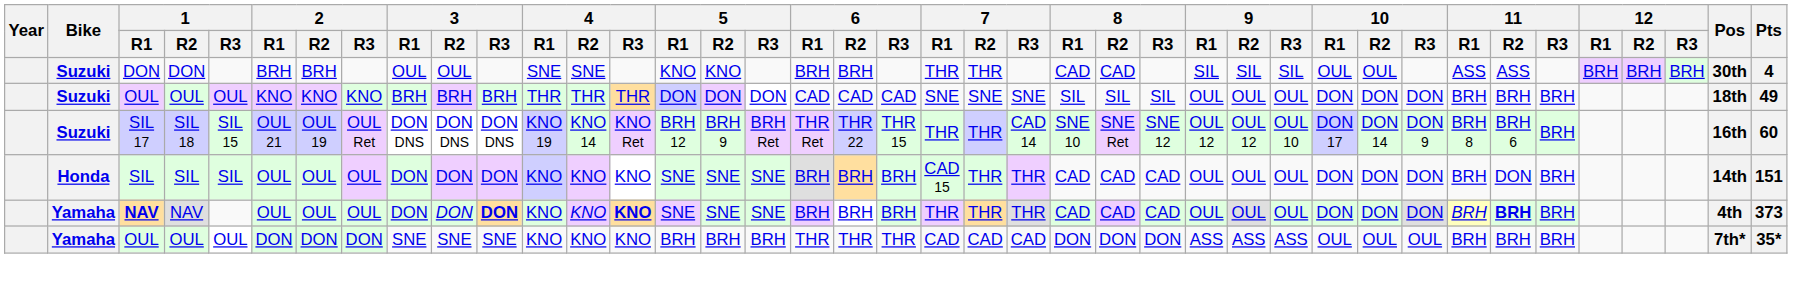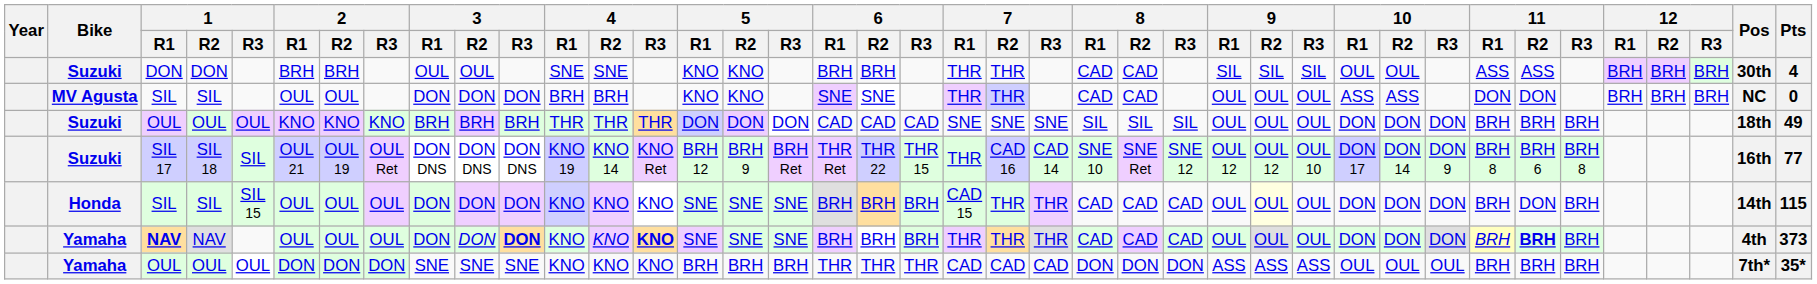 <table class="wikitable" style="text-align:center; font-size:85%;">
 <tr>
 <th rowspan="2">Year</th>
 <th rowspan="2">Bike</th>
 <th colspan="3">1</th>
 <th colspan="3">2</th>
 <th colspan="3">3</th>
 <th colspan="3">4</th>
 <th colspan="3">5</th>
 <th colspan="3">6</th>
 <th colspan="3">7</th>
 <th colspan="3">8</th>
 <th colspan="3">9</th>
 <th colspan="3">10</th>
 <th colspan="3">11</th>
 <th colspan="3">12</th>
 <th rowspan="2">Pos</th>
 <th rowspan="2">Pts</th>
 </tr>
 <tr>
 <th>R1</th>
 <th>R2</th>
 <th>R3</th>
 <th>R1</th>
 <th>R2</th>
 <th>R3</th>
 <th>R1</th>
 <th>R2</th>
 <th>R3</th>
 <th>R1</th>
 <th>R2</th>
 <th>R3</th>
 <th>R1</th>
 <th>R2</th>
 <th>R3</th>
 <th>R1</th>
 <th>R2</th>
 <th>R3</th>
 <th>R1</th>
 <th>R2</th>
 <th>R3</th>
 <th>R1</th>
 <th>R2</th>
 <th>R3</th>
 <th>R1</th>
 <th>R2</th>
 <th>R3</th>
 <th>R1</th>
 <th>R2</th>
 <th>R3</th>
 <th>R1</th>
 <th>R2</th>
 <th>R3</th>
 <th>R1</th>
 <th>R2</th>
 <th>R3</th>
 </tr>
 <tr>
 <th></th>
 <th><a href='#'>Suzuki</a></th>
 <td><a href='#'>DON</a></td>
 <td><a href='#'>DON</a></td>
 <td></td>
 <td><a href='#'>BRH</a></td>
 <td><a href='#'>BRH</a></td>
 <td></td>
 <td><a href='#'>OUL</a></td>
 <td><a href='#'>OUL</a></td>
 <td></td>
 <td><a href='#'>SNE</a></td>
 <td><a href='#'>SNE</a></td>
 <td></td>
 <td><a href='#'>KNO</a></td>
 <td><a href='#'>KNO</a></td>
 <td></td>
 <td><a href='#'>BRH</a></td>
 <td><a href='#'>BRH</a></td>
 <td></td>
 <td><a href='#'>THR</a></td>
 <td><a href='#'>THR</a></td>
 <td></td>
 <td><a href='#'>CAD</a></td>
 <td><a href='#'>CAD</a></td>
 <td></td>
 <td><a href='#'>SIL</a></td>
 <td><a href='#'>SIL</a></td>
 <td><a href='#'>SIL</a></td>
 <td><a href='#'>OUL</a></td>
 <td><a href='#'>OUL</a></td>
 <td></td>
 <td><a href='#'>ASS</a></td>
 <td><a href='#'>ASS</a></td>
 <td></td>
 <td style="background:#EFCFFF;"><a href='#'>BRH</a><br></td>
 <td style="background:#EFCFFF;"><a href='#'>BRH</a><br></td>
 <td style="background:#DFFFDF;"><a href='#'>BRH</a><br></td>
 <th>30th</th>
 <th>4</th>
 </tr>
 <tr>
 <th></th>
+<th><a href='#'>MV Agusta</a></th>
+<td><a href='#'>SIL</a></td>
+<td><a href='#'>SIL</a></td>
+<td></td>
+<td><a href='#'>OUL</a></td>
+<td><a href='#'>OUL</a></td>
+<td></td>
+<td><a href='#'>DON</a></td>
+<td><a href='#'>DON</a></td>
+<td><a href='#'>DON</a></td>
+<td><a href='#'>BRH</a></td>
+<td><a href='#'>BRH</a></td>
+<td></td>
+<td><a href='#'>KNO</a></td>
+<td><a href='#'>KNO</a></td>
+<td></td>
+<td style="background:#EFCFFF;"><a href='#'>SNE</a><br></td>
+<td style="background:#FFFFFF;"><a href='#'>SNE</a><br></td>
+<td></td>
+<td style="background:#EFCFFF;"><a href='#'>THR</a><br></td>
+<td style="background:#CFCFFF;"><a href='#'>THR</a><br></td>
+<td></td>
+<td><a href='#'>CAD</a></td>
+<td><a href='#'>CAD</a></td>
+<td></td>
+<td><a href='#'>OUL</a></td>
+<td><a href='#'>OUL</a></td>
+<td><a href='#'>OUL</a></td>
+<td><a href='#'>ASS</a></td>
+<td><a href='#'>ASS</a></td>
+<td></td>
+<td><a href='#'>DON</a></td>
+<td><a href='#'>DON</a></td>
+<td></td>
+<td><a href='#'>BRH</a></td>
+<td><a href='#'>BRH</a></td>
+<td><a href='#'>BRH</a></td>
+<th>NC</th>
+<th>0</th>
+</tr>
+<tr>
+<th></th>
 <th><a href='#'>Suzuki</a></th>
 <td style="background:#EFCFFF;"><a href='#'>OUL</a><br></td>
 <td style="background:#DFFFDF;"><a href='#'>OUL</a><br></td>
 <td style="background:#EFCFFF;"><a href='#'>OUL</a><br></td>
 <td style="background:#EFCFFF;"><a href='#'>KNO</a><br></td>
 <td style="background:#EFCFFF;"><a href='#'>KNO</a><br></td>
 <td style="background:#DFFFDF;"><a href='#'>KNO</a><br></td>
 <td style="background:#DFFFDF;"><a href='#'>BRH</a><br></td>
 <td style="background:#EFCFFF;"><a href='#'>BRH</a><br></td>
 <td style="background:#DFFFDF;"><a href='#'>BRH</a><br></td>
 <td style="background:#DFFFDF;"><a href='#'>THR</a><br></td>
 <td style="background:#DFFFDF;"><a href='#'>THR</a><br></td>
 <td style="background:#FFDF9F;"><a href='#'>THR</a><br></td>
 <td style="background:#CFCFFF;"><a href='#'>DON</a><br></td>
 <td style="background:#EFCFFF;"><a href='#'>DON</a><br></td>
 <td style="background:#FFFFFF;"><a href='#'>DON</a><br></td>
 <td><a href='#'>CAD</a></td>
 <td><a href='#'>CAD</a></td>
 <td><a href='#'>CAD</a></td>
 <td><a href='#'>SNE</a></td>
 <td><a href='#'>SNE</a></td>
 <td><a href='#'>SNE</a></td>
 <td><a href='#'>SIL</a></td>
 <td><a href='#'>SIL</a></td>
 <td><a href='#'>SIL</a></td>
 <td><a href='#'>OUL</a></td>
 <td><a href='#'>OUL</a></td>
 <td><a href='#'>OUL</a></td>
 <td><a href='#'>DON</a></td>
 <td><a href='#'>DON</a></td>
 <td><a href='#'>DON</a></td>
 <td><a href='#'>BRH</a></td>
 <td><a href='#'>BRH</a></td>
 <td><a href='#'>BRH</a></td>
 <td></td>
 <td></td>
 <td></td>
 <th>18th</th>
 <th>49</th>
 </tr>
 <tr>
 <th></th>
 <th><a href='#'>Suzuki</a></th>
 <td style="background:#CFCFFF;"><a href='#'>SIL</a><br><small>17</small></td>
 <td style="background:#CFCFFF;"><a href='#'>SIL</a><br><small>18</small></td>
-<td style="background:#DFFFDF;"><a href='#'>SIL</a><br><small>15</small></td>
+<td style="background:#DFFFDF;"><a href='#'>SIL</a><br></td>
 <td style="background:#CFCFFF;"><a href='#'>OUL</a><br><small>21</small></td>
 <td style="background:#CFCFFF;"><a href='#'>OUL</a><br><small>19</small></td>
 <td style="background:#EFCFFF;"><a href='#'>OUL</a><br><small>Ret</small></td>
 <td style="background:#FFFFFF;"><a href='#'>DON</a><br><small>DNS</small></td>
 <td style="background:#FFFFFF;"><a href='#'>DON</a><br><small>DNS</small></td>
 <td style="background:#FFFFFF;"><a href='#'>DON</a><br><small>DNS</small></td>
 <td style="background:#CFCFFF;"><a href='#'>KNO</a><br><small>19</small></td>
 <td style="background:#DFFFDF;"><a href='#'>KNO</a><br><small>14</small></td>
 <td style="background:#EFCFFF;"><a href='#'>KNO</a><br><small>Ret</small></td>
 <td style="background:#DFFFDF;"><a href='#'>BRH</a><br><small>12</small></td>
 <td style="background:#DFFFDF;"><a href='#'>BRH</a><br><small>9</small></td>
 <td style="background:#efcfff;"><a href='#'>BRH</a><br><small>Ret</small></td>
 <td style="background:#efcfff;"><a href='#'>THR</a><br><small>Ret</small></td>
 <td style="background:#CFCFFF;"><a href='#'>THR</a><br><small>22</small></td>
 <td style="background:#DFFFDF;"><a href='#'>THR</a><br><small>15</small></td>
 <td style="background:#DFFFDF;"><a href='#'>THR</a><br></td>
-<td style="background:#CFCFFF;"><a href='#'>THR</a><br></td>
+<td style="background:#CFCFFF;"><a href='#'>CAD</a><br><small>16</small></td>
 <td style="background:#DFFFDF;"><a href='#'>CAD</a><br><small>14</small></td>
 <td style="background:#DFFFDF;"><a href='#'>SNE</a><br><small>10</small></td>
 <td style="background:#EFCFFF;"><a href='#'>SNE</a><br><small>Ret</small></td>
 <td style="background:#DFFFDF;"><a href='#'>SNE</a><br><small>12</small></td>
 <td style="background:#DFFFDF;"><a href='#'>OUL</a><br><small>12</small></td>
 <td style="background:#DFFFDF;"><a href='#'>OUL</a><br><small>12</small></td>
 <td style="background:#DFFFDF;"><a href='#'>OUL</a><br><small>10</small></td>
 <td style="background:#CFCFFF;"><a href='#'>DON</a><br><small>17</small></td>
 <td style="background:#DFFFDF;"><a href='#'>DON</a><br><small>14</small></td>
 <td style="background:#DFFFDF;"><a href='#'>DON</a><br><small>9</small></td>
 <td style="background:#DFFFDF;"><a href='#'>BRH</a><br><small>8</small></td>
 <td style="background:#DFFFDF;"><a href='#'>BRH</a><br><small>6</small></td>
-<td style="background:#DFFFDF;"><a href='#'>BRH</a><br></td>
+<td style="background:#DFFFDF;"><a href='#'>BRH</a><br><small>8</small></td>
 <td></td>
 <td></td>
 <td></td>
 <th>16th</th>
-<th>60</th>
+<th>77</th>
 </tr>
 <tr>
 <th></th>
 <th><a href='#'>Honda</a></th>
 <td style="background:#DFFFDF;"><a href='#'>SIL</a><br></td>
 <td style="background:#DFFFDF;"><a href='#'>SIL</a><br></td>
-<td style="background:#DFFFDF;"><a href='#'>SIL</a><br></td>
+<td style="background:#DFFFDF;"><a href='#'>SIL</a><br><small>15</small></td>
 <td style="background:#DFFFDF;"><a href='#'>OUL</a><br></td>
 <td style="background:#DFFFDF;"><a href='#'>OUL</a><br></td>
 <td style="background:#EFCFFF;"><a href='#'>OUL</a><br></td>
 <td style="background:#DFFFDF;"><a href='#'>DON</a><br></td>
 <td style="background:#EFCFFF;"><a href='#'>DON</a><br></td>
 <td style="background:#EFCFFF;"><a href='#'>DON</a><br></td>
 <td style="background:#CFCFFF;"><a href='#'>KNO</a><br></td>
 <td style="background:#EFCFFF;"><a href='#'>KNO</a><br></td>
 <td style="background:#FFFFFF;"><a href='#'>KNO</a><br></td>
 <td style="background:#DFFFDF;"><a href='#'>SNE</a><br></td>
 <td style="background:#DFFFDF;"><a href='#'>SNE</a><br></td>
 <td style="background:#DFFFDF;"><a href='#'>SNE</a><br></td>
 <td style="background:#DFDFDF;"><a href='#'>BRH</a><br></td>
 <td style="background:#FFDF9F;"><a href='#'>BRH</a><br></td>
 <td style="background:#DFFFDF;"><a href='#'>BRH</a><br></td>
 <td style="background:#DFFFDF;"><a href='#'>CAD</a><br><small>15</small></td>
 <td style="background:#DFFFDF;"><a href='#'>THR</a><br></td>
 <td style="background:#EFCFFF;"><a href='#'>THR</a><br></td>
 <td><a href='#'>CAD</a></td>
 <td><a href='#'>CAD</a></td>
 <td><a href='#'>CAD</a></td>
 <td><a href='#'>OUL</a></td>
-<td><a href='#'>OUL</a></td>
+<td style="background: lightyellow;"><a href='#'>OUL</a></td>
 <td><a href='#'>OUL</a></td>
 <td><a href='#'>DON</a></td>
 <td><a href='#'>DON</a></td>
 <td><a href='#'>DON</a></td>
 <td><a href='#'>BRH</a></td>
 <td><a href='#'>DON</a></td>
 <td><a href='#'>BRH</a></td>
 <td></td>
 <td></td>
 <td></td>
 <th>14th</th>
-<th>151</th>
+<th>115</th>
 </tr>
 <tr>
 <th></th>
 <th><a href='#'>Yamaha</a></th>
 <td style="background:#FFDF9F;"><strong><a href='#'>NAV</a></strong><br></td>
 <td style="background:#DFDFDF;"><a href='#'>NAV</a><br></td>
 <td></td>
 <td style="background:#DFFFDF;"><a href='#'>OUL</a><br></td>
 <td style="background:#DFFFDF;"><a href='#'>OUL</a><br></td>
 <td style="background:#DFFFDF;"><a href='#'>OUL</a><br></td>
 <td style="background:#DFFFDF;"><a href='#'>DON</a><br></td>
 <td style="background:#DFFFDF;"><em><a href='#'>DON</a></em><br></td>
 <td style="background:#FFDF9F;"><strong><a href='#'>DON</a></strong><br></td>
 <td style="background:#DFFFDF;"><a href='#'>KNO</a><br></td>
 <td style="background:#EFCFFF;"><em><a href='#'>KNO</a></em><br></td>
 <td style="background:#FFDF9F;"><strong><a href='#'>KNO</a></strong><br></td>
 <td style="background:#EFCFFF;"><a href='#'>SNE</a><br></td>
 <td style="background:#DFFFDF;"><a href='#'>SNE</a><br></td>
 <td style="background:#DFFFDF;"><a href='#'>SNE</a><br></td>
 <td style="background:#EFCFFF;"><a href='#'>BRH</a><br></td>
 <td style="background:#FFFFFF;"><a href='#'>BRH</a><br></td>
 <td style="background:#DFFFDF;"><a href='#'>BRH</a><br></td>
 <td style="background:#EFCFFF;"><a href='#'>THR</a><br></td>
 <td style="background:#FFDF9F;"><a href='#'>THR</a><br></td>
 <td style="background:#DFDFDF;"><a href='#'>THR</a><br></td>
 <td style="background:#DFFFDF;"><a href='#'>CAD</a><br></td>
 <td style="background:#EFCFFF;"><a href='#'>CAD</a><br></td>
 <td style="background:#DFFFDF;"><a href='#'>CAD</a><br></td>
 <td style="background:#DFFFDF;"><a href='#'>OUL</a><br></td>
 <td style="background:#DFDFDF;"><a href='#'>OUL</a><br></td>
 <td style="background:#DFFFDF;"><a href='#'>OUL</a><br></td>
 <td style="background:#DFFFDF;"><a href='#'>DON</a><br></td>
 <td style="background:#DFFFDF;"><a href='#'>DON</a><br></td>
 <td style="background:#DFDFDF;"><a href='#'>DON</a><br></td>
 <td style="background:#FFFFBF;"><em><a href='#'>BRH</a></em><br></td>
 <td style="background:#DFFFDF;"><strong><a href='#'>BRH</a></strong><br></td>
 <td style="background:#DFFFDF;"><a href='#'>BRH</a><br></td>
 <td></td>
 <td></td>
 <td></td>
 <th>4th</th>
 <th>373</th>
 </tr>
 <tr>
 <th></th>
 <th><a href='#'>Yamaha</a></th>
 <td style="background:#DFFFDF;"><a href='#'>OUL</a><br></td>
 <td style="background:#DFFFDF;"><a href='#'>OUL</a><br></td>
 <td style="background:#FFFFFF;"><a href='#'>OUL</a><br></td>
 <td style="background:#DFFFDF;"><a href='#'>DON</a><br></td>
 <td style="background:#DFFFDF;"><a href='#'>DON</a><br></td>
 <td style="background:#DFFFDF;"><a href='#'>DON</a><br></td>
 <td style="background:#;"><a href='#'>SNE</a><br></td>
 <td style="background:#;"><a href='#'>SNE</a><br></td>
 <td style="background:#;"><a href='#'>SNE</a><br></td>
 <td style="background:#;"><a href='#'>KNO</a><br></td>
 <td style="background:#;"><a href='#'>KNO</a><br></td>
 <td style="background:#;"><a href='#'>KNO</a><br></td>
 <td style="background:#;"><a href='#'>BRH</a><br></td>
 <td style="background:#;"><a href='#'>BRH</a><br></td>
 <td style="background:#;"><a href='#'>BRH</a><br></td>
 <td style="background:#;"><a href='#'>THR</a><br></td>
 <td style="background:#;"><a href='#'>THR</a><br></td>
 <td style="background:#;"><a href='#'>THR</a><br></td>
 <td style="background:#;"><a href='#'>CAD</a><br></td>
 <td style="background:#;"><a href='#'>CAD</a><br></td>
 <td style="background:#;"><a href='#'>CAD</a><br></td>
 <td style="background:#;"><a href='#'>DON</a><br></td>
 <td style="background:#;"><a href='#'>DON</a><br></td>
 <td style="background:#;"><a href='#'>DON</a><br></td>
 <td style="background:#;"><a href='#'>ASS</a><br></td>
 <td style="background:#;"><a href='#'>ASS</a><br></td>
 <td style="background:#;"><a href='#'>ASS</a><br></td>
 <td style="background:#;"><a href='#'>OUL</a><br></td>
 <td style="background:#;"><a href='#'>OUL</a><br></td>
 <td style="background:#;"><a href='#'>OUL</a><br></td>
 <td style="background:#;"><a href='#'>BRH</a><br></td>
 <td style="background:#;"><a href='#'>BRH</a><br></td>
 <td style="background:#;"><a href='#'>BRH</a><br></td>
 <td></td>
 <td></td>
 <td></td>
 <th>7th*</th>
 <th>35*</th>
 </tr>
 </table>
